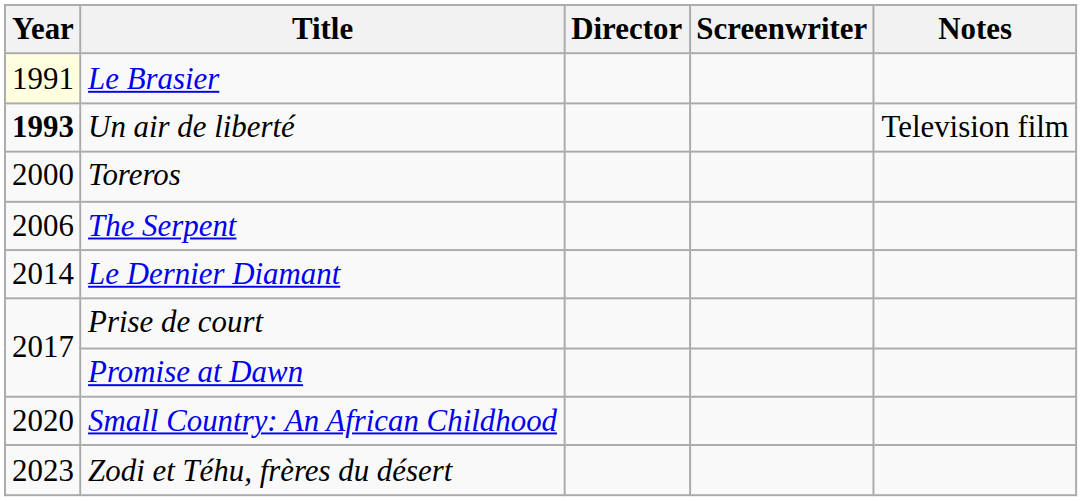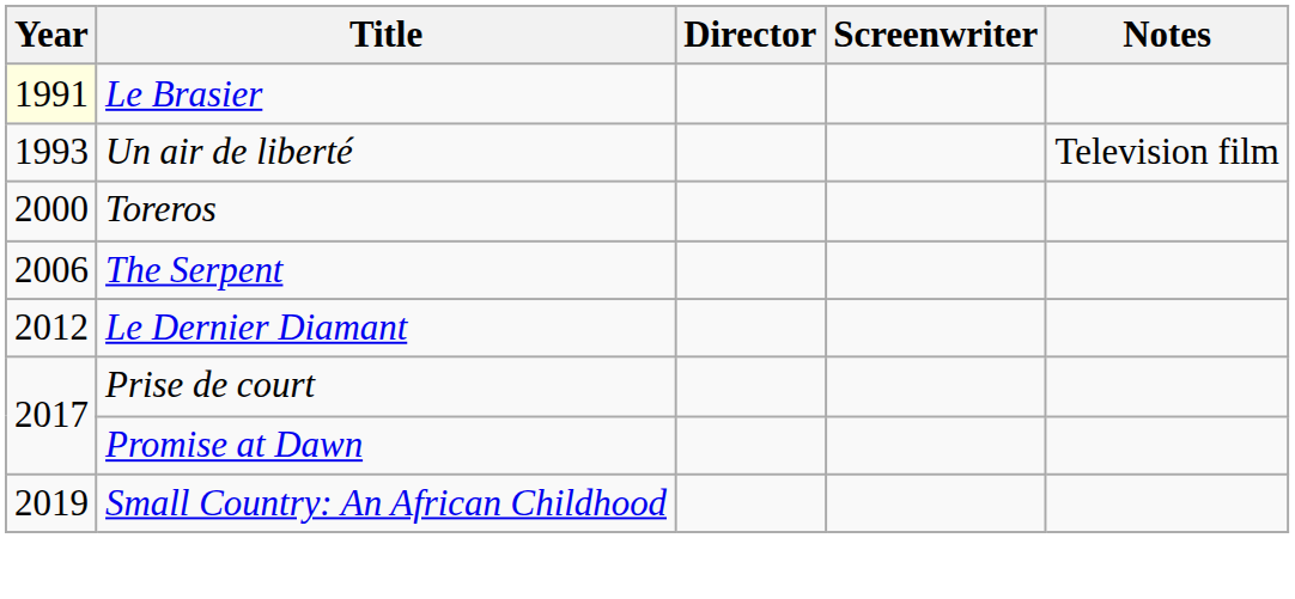 <table class="wikitable">
 <tr>
 <th>Year</th>
 <th>Title</th>
 <th>Director</th>
 <th>Screenwriter</th>
 <th>Notes</th>
 </tr>
 <tr>
 <td style="background: lightyellow;">1991</td>
 <td><em><a href='#'>Le Brasier</a></em></td>
 <td></td>
 <td></td>
 <td></td>
 </tr>
 <tr>
-<td><strong>1993</strong></td>
+<td>1993</td>
 <td><em>Un air de liberté</em></td>
 <td></td>
 <td></td>
 <td>Television film</td>
 </tr>
 <tr>
 <td>2000</td>
 <td><em>Toreros</em></td>
 <td></td>
 <td></td>
 <td></td>
 </tr>
 <tr>
 <td>2006</td>
 <td><em><a href='#'>The Serpent</a></em></td>
 <td></td>
 <td></td>
 <td></td>
 </tr>
 <tr>
-<td>2014</td>
+<td>2012</td>
 <td><em><a href='#'>Le Dernier Diamant</a></em></td>
 <td></td>
 <td></td>
 <td></td>
 </tr>
 <tr>
 <td rowspan="2">2017</td>
 <td><em>Prise de court</em></td>
 <td></td>
 <td></td>
 <td></td>
 </tr>
 <tr>
 <td><em><a href='#'>Promise at Dawn</a></em></td>
 <td></td>
 <td></td>
 <td></td>
 </tr>
 <tr>
-<td>2020</td>
+<td>2019</td>
 <td><em><a href='#'>Small Country: An African Childhood</a></em></td>
 <td></td>
 <td></td>
 <td></td>
 </tr>
-<tr>
-<td>2023</td>
-<td><em>Zodi et Téhu, frères du désert</em></td>
-<td></td>
-<td></td>
-<td></td>
-</tr>
 </table>
